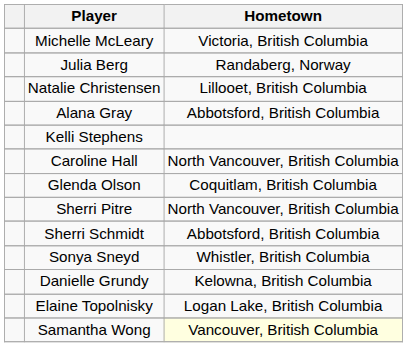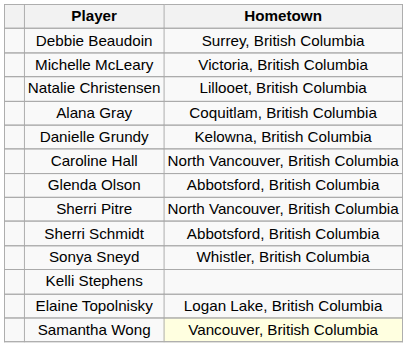 <table class="wikitable" style="text-align:center">
 <tr>
 <th width=5%></th>
 <th !width=10%>Player</th>
 <th !width=10%>Hometown</th>
 </tr>
 <tr>
 </tr>
 <tr>
+<td></td>
+<td>Debbie Beaudoin</td>
+<td>Surrey, British Columbia</td>
+</tr>
+<tr>
 </tr>
 <tr>
 <td></td>
 <td>Michelle McLeary</td>
 <td>Victoria, British Columbia</td>
 </tr>
 <tr>
-</tr>
-<tr>
-<td></td>
-<td>Julia Berg</td>
-<td>Randaberg, Norway</td>
 </tr>
 <tr>
 </tr>
 <tr>
 <td></td>
 <td>Natalie Christensen</td>
 <td>Lillooet, British Columbia</td>
 </tr>
 <tr>
 </tr>
 <tr>
 <td></td>
 <td>Alana Gray</td>
-<td>Abbotsford, British Columbia</td>
+<td>Coquitlam, British Columbia</td>
 </tr>
 <tr>
 </tr>
 <tr>
 <td></td>
-<td>Kelli Stephens</td>
-<td></td>
+<td>Danielle Grundy</td>
+<td>Kelowna, British Columbia</td>
 </tr>
 <tr>
 </tr>
 <tr>
 <td></td>
 <td>Caroline Hall</td>
 <td>North Vancouver, British Columbia</td>
 </tr>
 <tr>
 </tr>
 <tr>
 <td></td>
 <td>Glenda Olson</td>
-<td>Coquitlam, British Columbia</td>
+<td>Abbotsford, British Columbia</td>
 </tr>
 <tr>
 </tr>
 <tr>
 <td></td>
 <td>Sherri Pitre</td>
 <td>North Vancouver, British Columbia</td>
 </tr>
 <tr>
 </tr>
 <tr>
 <td></td>
 <td>Sherri Schmidt</td>
 <td>Abbotsford, British Columbia</td>
 </tr>
 <tr>
 </tr>
 <tr>
 <td></td>
 <td>Sonya Sneyd</td>
 <td>Whistler, British Columbia</td>
 </tr>
 <tr>
 </tr>
 <tr>
 <td></td>
-<td>Danielle Grundy</td>
-<td>Kelowna, British Columbia</td>
+<td>Kelli Stephens</td>
+<td></td>
 </tr>
 <tr>
 </tr>
 <tr>
 <td></td>
 <td>Elaine Topolnisky</td>
 <td>Logan Lake, British Columbia</td>
 </tr>
 <tr>
 </tr>
 <tr>
 <td></td>
 <td>Samantha Wong</td>
 <td style="background: lightyellow;">Vancouver, British Columbia</td>
 </tr>
 <tr>
 </tr>
 </table>
